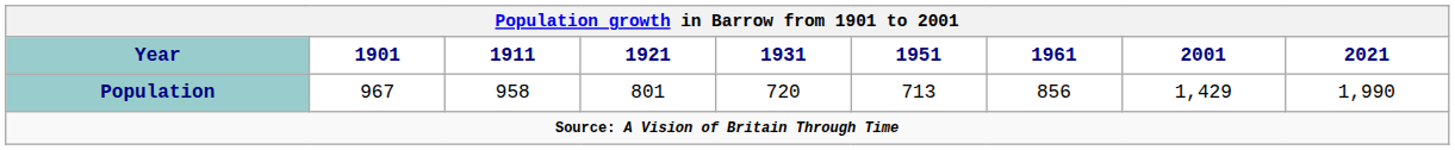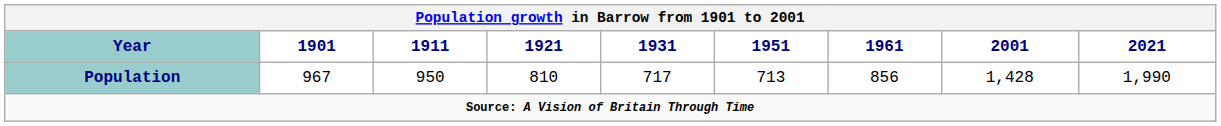 <table class="wikitable" style="font-size:90%;width:70%;border:0px;text-align:center;line-height:120%;">
 <tr>
 <th colspan="11" style="text-align:center;font-size:90%;"><a href='#'>Population growth</a> in Barrow from 1901 to 2001</th>
 </tr>
 <tr>
 <th style="background: #99CCCC; color: #000080" height="17">Year</th>
 <th style="background: #FFFFFF; color:#000080;">1901</th>
 <th style="background: #FFFFFF; color:#000080;">1911</th>
 <th style="background: #FFFFFF; color:#000080;">1921</th>
 <th style="background: #FFFFFF; color:#000080;">1931</th>
 <th style="background: #FFFFFF; color:#000080;">1951</th>
 <th style="background: #FFFFFF; color:#000080;">1961</th>
 <th style="background: #FFFFFF; color:#000080;">2001</th>
 <th style="background: #FFFFFF; color:#000080;">2021</th>
 </tr>
 <tr Align="center">
 <th style="background: #99CCCC; color: #000080" height="17">Population</th>
 <td style="background: #FFFFFF; color: black;">967</td>
-<td style="background: #FFFFFF; color: black;">958</td>
-<td style="background: #FFFFFF; color: black;">801</td>
-<td style="background: #FFFFFF; color: black;">720</td>
+<td style="background: #FFFFFF; color: black;">950</td>
+<td style="background: #FFFFFF; color: black;">810</td>
+<td style="background: #FFFFFF; color: black;">717</td>
 <td style="background: #FFFFFF; color: black;">713</td>
 <td style="background: #FFFFFF; color: black;">856</td>
-<td style="background: #FFFFFF; color: black;">1,429</td>
+<td style="background: #FFFFFF; color: black;">1,428</td>
 <td style="background: #FFFFFF; color: black;">1,990</td>
 </tr>
 <tr>
 <td colspan="11" style="text-align:center;font-size:90%;"><small><strong>Source: <em>A Vision of Britain Through Time<strong><em></small></td>
 </tr>
 </table>
